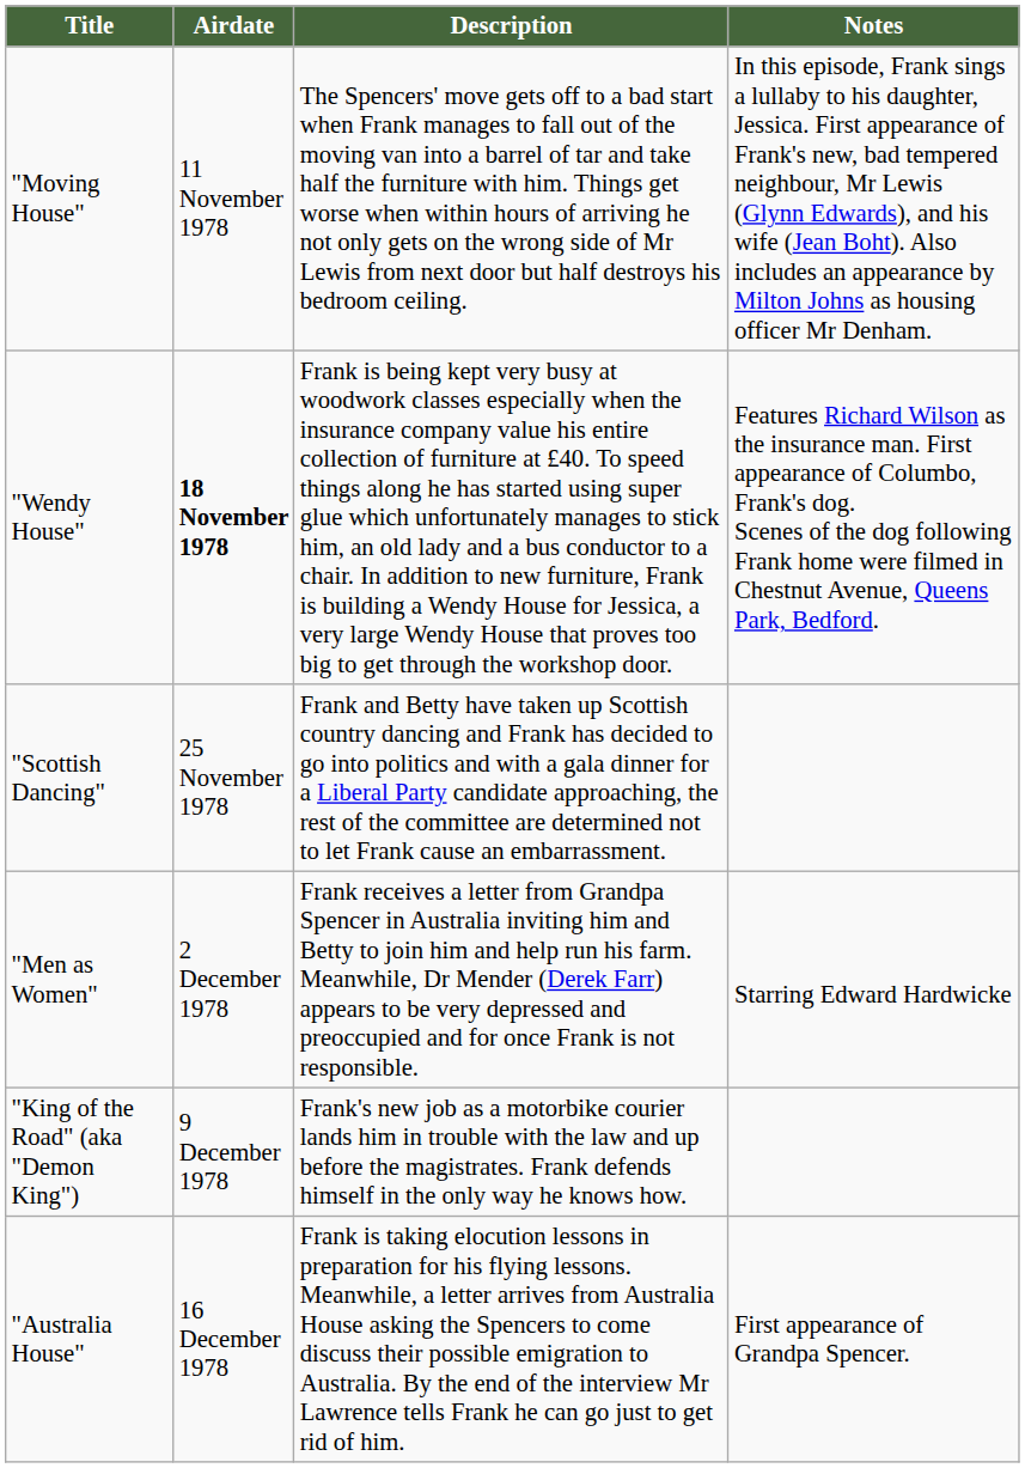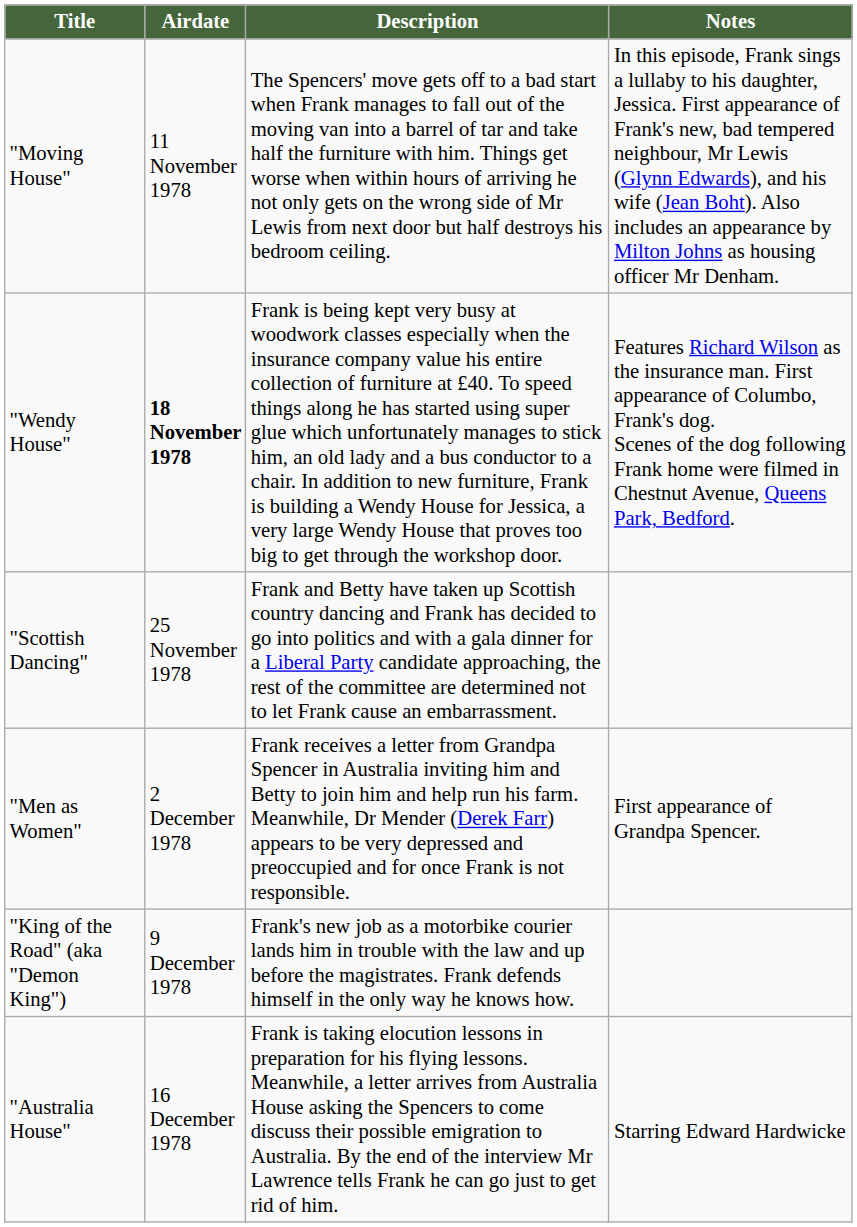 <table class="wikitable" width=100% border=1 style="font-size: 95%">
 <tr>
 </tr>
 <tr style="color:#fff;">
 <th style="background:#45663B" width=17%>Title</th>
 <th style="background:#45663B" width=8%>Airdate</th>
 <th style="background:#45663B" width=45%>Description</th>
 <th style="background:#45663B" width=30%>Notes</th>
 </tr>
 <tr>
 <td>"Moving House"</td>
 <td>11 November 1978</td>
 <td>The Spencers' move gets off to a bad start when Frank manages to fall out of the moving van into a barrel of tar and take half the furniture with him. Things get worse when within hours of arriving he not only gets on the wrong side of Mr Lewis from next door but half destroys his bedroom ceiling.</td>
 <td>In this episode, Frank sings a lullaby to his daughter, Jessica. First appearance of Frank's new, bad tempered neighbour, Mr Lewis (<a href='#'>Glynn Edwards</a>), and his wife (<a href='#'>Jean Boht</a>). Also includes an appearance by <a href='#'>Milton Johns</a> as housing officer Mr Denham.</td>
 </tr>
 <tr>
 <td>"Wendy House"</td>
 <td><strong>18 November 1978</strong></td>
 <td>Frank is being kept very busy at woodwork classes especially when the insurance company value his entire collection of furniture at £40. To speed things along he has started using super glue which unfortunately manages to stick him, an old lady and a bus conductor to a chair. In addition to new furniture, Frank is building a Wendy House for Jessica, a very large Wendy House that proves too big to get through the workshop door.</td>
 <td>Features <a href='#'>Richard Wilson</a> as the insurance man. First appearance of Columbo, Frank's dog.<br>Scenes of the dog following Frank home were filmed in Chestnut Avenue, <a href='#'>Queens Park, Bedford</a>.</td>
 </tr>
 <tr>
 <td>"Scottish Dancing"</td>
 <td>25 November 1978</td>
 <td>Frank and Betty have taken up Scottish country dancing and Frank has decided to go into politics and with a gala dinner for a <a href='#'>Liberal Party</a> candidate approaching, the rest of the committee are determined not to let Frank cause an embarrassment.</td>
 <td></td>
 </tr>
 <tr>
 <td>"Men as Women"</td>
 <td>2 December 1978</td>
 <td>Frank receives a letter from Grandpa Spencer in Australia inviting him and Betty to join him and help run his farm. Meanwhile, Dr Mender (<a href='#'>Derek Farr</a>) appears to be very depressed and preoccupied and for once Frank is not responsible.</td>
-<td><br>Starring Edward Hardwicke</td>
+<td>First appearance of Grandpa Spencer.</td>
 </tr>
 <tr>
 <td>"King of the Road" (aka "Demon King")</td>
 <td>9 December 1978</td>
 <td>Frank's new job as a motorbike courier lands him in trouble with the law and up before the magistrates. Frank defends himself in the only way he knows how.</td>
 <td></td>
 </tr>
 <tr>
 <td>"Australia House"</td>
 <td>16 December 1978</td>
 <td>Frank is taking elocution lessons in preparation for his flying lessons. Meanwhile, a letter arrives from Australia House asking the Spencers to come discuss their possible emigration to Australia. By the end of the interview Mr Lawrence tells Frank he can go just to get rid of him.</td>
-<td>First appearance of Grandpa Spencer.</td>
+<td><br>Starring Edward Hardwicke</td>
 </tr>
 </table>
